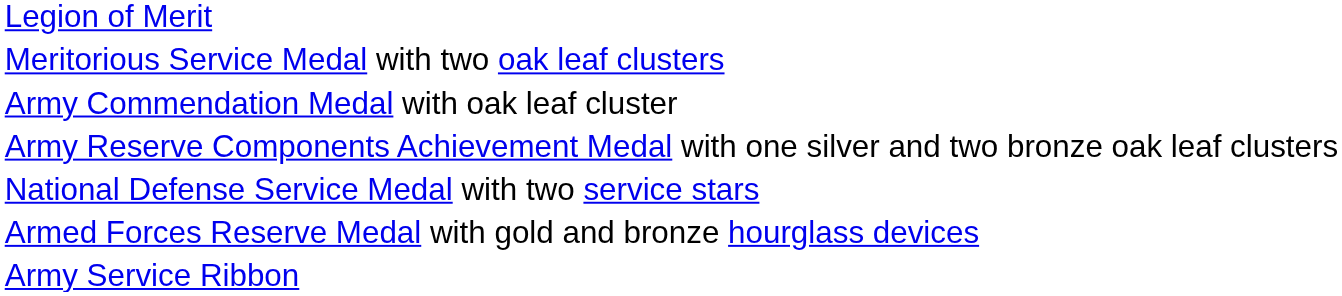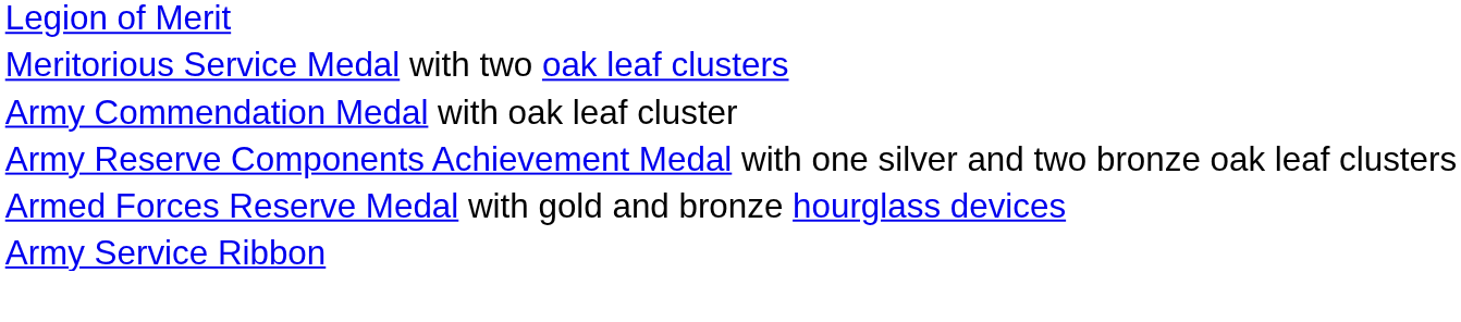 <table>
 <tr>
 <td></td>
 <td><a href='#'>Legion of Merit</a></td>
 </tr>
 <tr>
 <td></td>
 <td><a href='#'>Meritorious Service Medal</a> with two <a href='#'>oak leaf clusters</a></td>
 </tr>
 <tr>
 <td></td>
 <td><a href='#'>Army Commendation Medal</a> with oak leaf cluster</td>
 </tr>
 <tr>
 <td></td>
 <td><a href='#'>Army Reserve Components Achievement Medal</a> with one silver and two bronze oak leaf clusters</td>
 </tr>
 <tr>
 <td></td>
-<td><a href='#'>National Defense Service Medal</a> with two <a href='#'>service stars</a></td>
-</tr>
-<tr>
-<td></td>
 <td><a href='#'>Armed Forces Reserve Medal</a> with gold and bronze <a href='#'>hourglass devices</a></td>
 </tr>
 <tr>
 <td></td>
 <td><a href='#'>Army Service Ribbon</a></td>
 </tr>
 </table>
